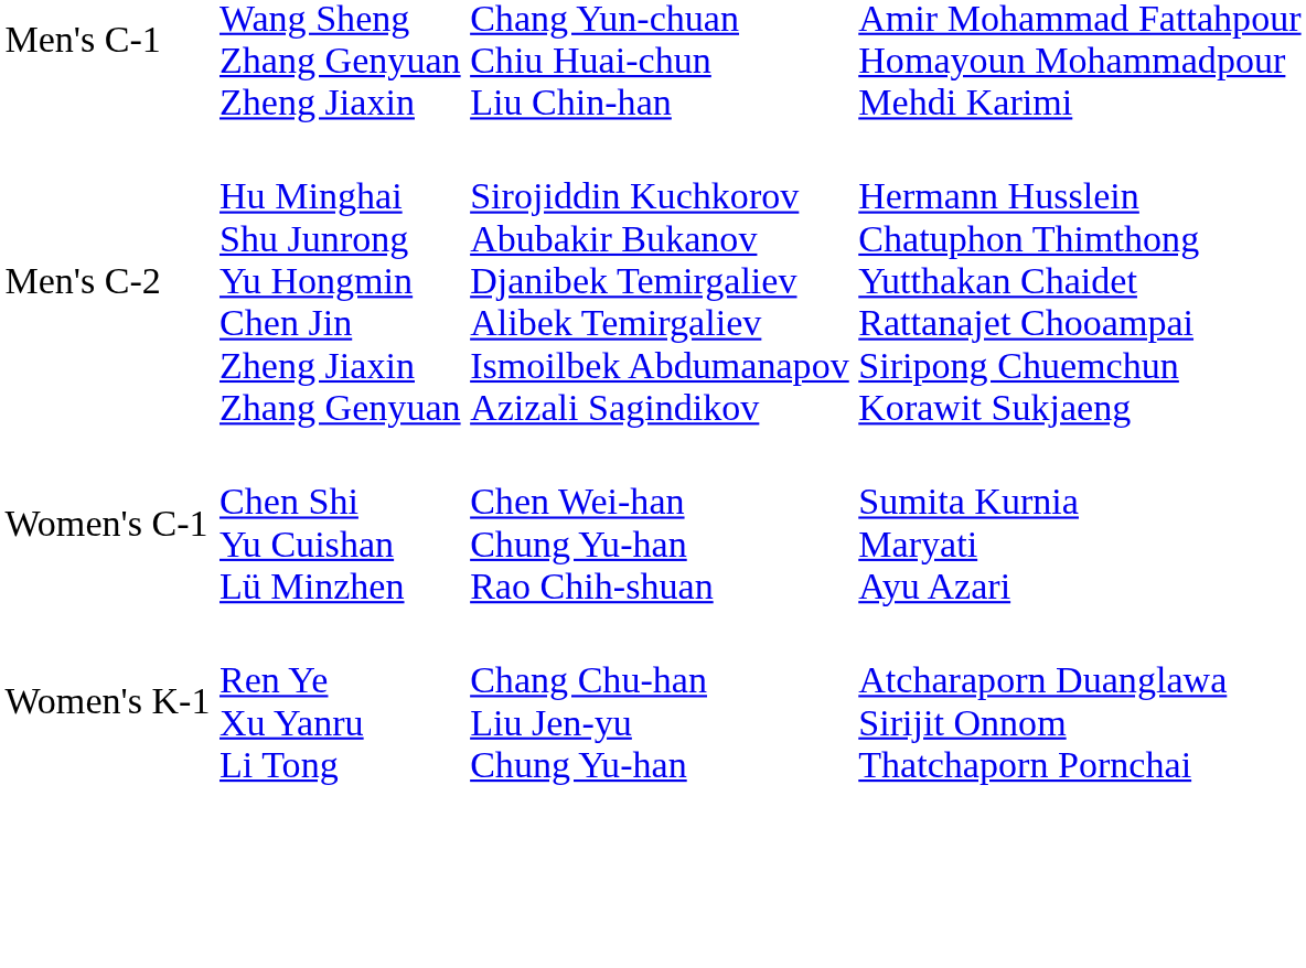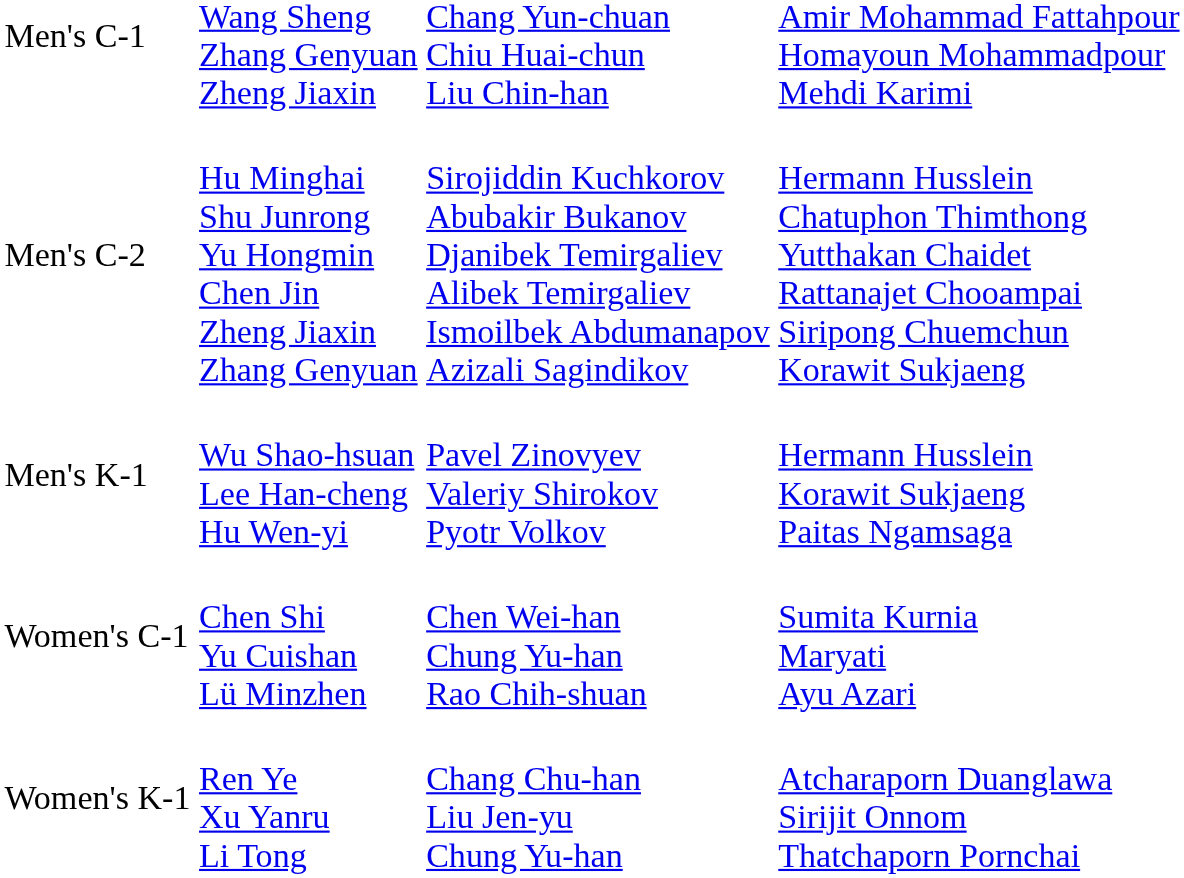 <table>
 <tr>
 <td>Men's C-1</td>
 <td><br><a href='#'>Wang Sheng</a><br><a href='#'>Zhang Genyuan</a><br><a href='#'>Zheng Jiaxin</a></td>
 <td><br><a href='#'>Chang Yun-chuan</a><br><a href='#'>Chiu Huai-chun</a><br><a href='#'>Liu Chin-han</a></td>
 <td><br><a href='#'>Amir Mohammad Fattahpour</a><br><a href='#'>Homayoun Mohammadpour</a><br><a href='#'>Mehdi Karimi</a></td>
 </tr>
 <tr>
 <td>Men's C-2</td>
 <td><br><a href='#'>Hu Minghai</a><br><a href='#'>Shu Junrong</a><br><a href='#'>Yu Hongmin</a><br><a href='#'>Chen Jin</a><br><a href='#'>Zheng Jiaxin</a><br><a href='#'>Zhang Genyuan</a></td>
 <td><br><a href='#'>Sirojiddin Kuchkorov</a><br><a href='#'>Abubakir Bukanov</a><br><a href='#'>Djanibek Temirgaliev</a><br><a href='#'>Alibek Temirgaliev</a><br><a href='#'>Ismoilbek Abdumanapov</a><br><a href='#'>Azizali Sagindikov</a></td>
 <td><br><a href='#'>Hermann Husslein</a><br><a href='#'>Chatuphon Thimthong</a><br><a href='#'>Yutthakan Chaidet</a><br><a href='#'>Rattanajet Chooampai</a><br><a href='#'>Siripong Chuemchun</a><br><a href='#'>Korawit Sukjaeng</a></td>
 </tr>
 <tr>
+<td>Men's K-1</td>
+<td><br><a href='#'>Wu Shao-hsuan</a><br><a href='#'>Lee Han-cheng</a><br><a href='#'>Hu Wen-yi</a></td>
+<td><br><a href='#'>Pavel Zinovyev</a><br><a href='#'>Valeriy Shirokov</a><br><a href='#'>Pyotr Volkov</a></td>
+<td><br><a href='#'>Hermann Husslein</a><br><a href='#'>Korawit Sukjaeng</a><br><a href='#'>Paitas Ngamsaga</a></td>
+</tr>
+<tr>
 <td>Women's C-1</td>
 <td><br><a href='#'>Chen Shi</a><br><a href='#'>Yu Cuishan</a><br><a href='#'>Lü Minzhen</a></td>
 <td><br><a href='#'>Chen Wei-han</a><br><a href='#'>Chung Yu-han</a><br><a href='#'>Rao Chih-shuan</a></td>
 <td><br><a href='#'>Sumita Kurnia</a><br><a href='#'>Maryati</a><br><a href='#'>Ayu Azari</a></td>
 </tr>
 <tr>
 <td>Women's K-1</td>
 <td><br><a href='#'>Ren Ye</a><br><a href='#'>Xu Yanru</a><br><a href='#'>Li Tong</a></td>
 <td><br><a href='#'>Chang Chu-han</a><br><a href='#'>Liu Jen-yu</a><br><a href='#'>Chung Yu-han</a></td>
 <td><br><a href='#'>Atcharaporn Duanglawa</a><br><a href='#'>Sirijit Onnom</a><br><a href='#'>Thatchaporn Pornchai</a></td>
 </tr>
 </table>
